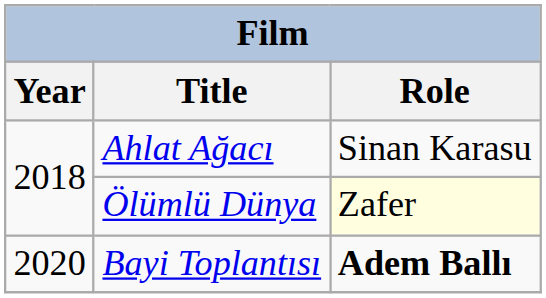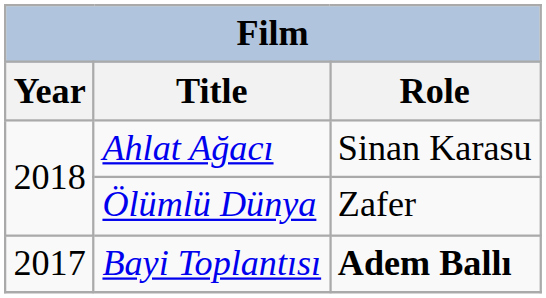 <table class="wikitable">
 <tr>
 <th colspan="3" style="background: LightSteelBlue;">Film</th>
 </tr>
 <tr>
 <th>Year</th>
 <th>Title</th>
 <th>Role</th>
 </tr>
 <tr>
 <td rowspan="2">2018</td>
 <td><em><a href='#'>Ahlat Ağacı</a></em></td>
 <td>Sinan Karasu</td>
 </tr>
 <tr>
 <td><em><a href='#'>Ölümlü Dünya</a></em></td>
-<td style="background: lightyellow;">Zafer</td>
+<td>Zafer</td>
 </tr>
 <tr>
-<td>2020</td>
+<td>2017</td>
 <td><em><a href='#'>Bayi Toplantısı</a></em></td>
 <td><strong>Adem Ballı</strong></td>
 </tr>
 <tr>
 </tr>
 </table>
